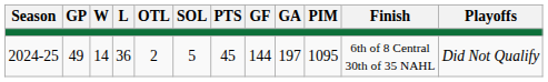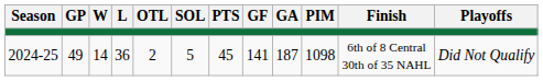 <table class="wikitable" style="text-align:center">
 <tr>
 <th>Season</th>
 <th>GP</th>
 <th>W</th>
 <th>L</th>
 <th>OTL</th>
 <th>SOL</th>
 <th>PTS</th>
 <th>GF</th>
 <th>GA</th>
 <th>PIM</th>
 <th>Finish</th>
 <th>Playoffs</th>
 </tr>
 <tr style="color:white; background:#0d703a">
 <td colspan="12"></td>
 </tr>
 <tr>
 <td>2024-25</td>
 <td>49</td>
 <td>14</td>
 <td>36</td>
 <td>2</td>
 <td>5</td>
 <td>45</td>
-<td>144</td>
-<td>197</td>
-<td>1095</td>
+<td>141</td>
+<td>187</td>
+<td>1098</td>
 <td><small>6th of 8 Central<br>30th of 35 NAHL</small></td>
 <td><em>Did Not Qualify</em></td>
 </tr>
 </table>
